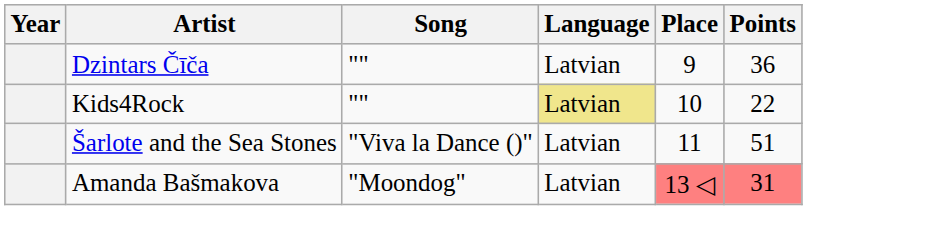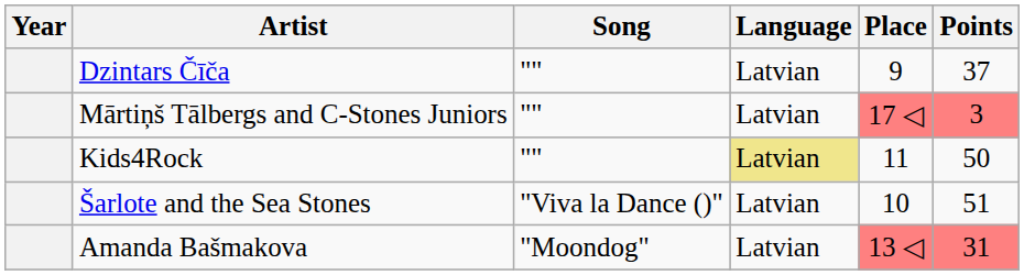 <table class="wikitable sortable plainrowheaders">
 <tr>
 <th scope="col">Year</th>
 <th scope="col">Artist</th>
 <th scope="col">Song</th>
 <th scope="col">Language</th>
 <th scope="col" data-sort-type="number">Place</th>
 <th scope="col" data-sort-type="number">Points</th>
 </tr>
 <tr>
 <th scope="row" style="text-align:center;"></th>
 <td><a href='#'>Dzintars Čīča</a></td>
 <td>""</td>
 <td>Latvian</td>
 <td style="text-align:center;">9</td>
-<td style="text-align:center;">36</td>
+<td style="text-align:center;">37</td>
+</tr>
+<tr>
+<th scope="row" style="text-align:center;"></th>
+<td>Mārtiņš Tālbergs and C-Stones Juniors</td>
+<td>""</td>
+<td>Latvian</td>
+<td style="text-align:center; background-color:#FE8080;">17 ◁</td>
+<td style="text-align:center; background-color:#FE8080;">3</td>
 </tr>
 <tr>
 <th scope="row" style="text-align:center;"></th>
 <td>Kids4Rock</td>
 <td>""</td>
 <td style="background: khaki;">Latvian</td>
-<td style="text-align:center;">10</td>
-<td style="text-align:center;">22</td>
+<td style="text-align:center;">11</td>
+<td style="text-align:center;">50</td>
 </tr>
 <tr>
 <th scope="row" style="text-align:center;"></th>
 <td><a href='#'>Šarlote</a> and the Sea Stones</td>
 <td>"Viva la Dance ()"</td>
 <td>Latvian</td>
-<td style="text-align:center;">11</td>
+<td style="text-align:center;">10</td>
 <td style="text-align:center;">51</td>
 </tr>
 <tr>
 <th scope="row" style="text-align:center;"></th>
 <td>Amanda Bašmakova</td>
 <td>"Moondog"</td>
 <td>Latvian</td>
 <td style="text-align:center; background-color:#FE8080;">13 ◁</td>
 <td style="text-align:center; background-color:#FE8080;">31</td>
 </tr>
 </table>
